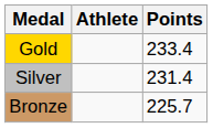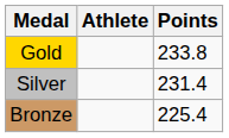 <table class="wikitable">
 <tr>
 <th>Medal</th>
 <th>Athlete</th>
 <th>Points</th>
 </tr>
 <tr>
 <td style="text-align:center;background-color:gold;">Gold</td>
 <td></td>
-<td>233.4</td>
+<td>233.8</td>
 </tr>
 <tr>
 <td style="text-align:center;background-color:silver;">Silver</td>
 <td></td>
 <td>231.4</td>
 </tr>
 <tr>
 <td style="text-align:center;background-color:#CC9966;">Bronze</td>
 <td></td>
-<td>225.7</td>
+<td>225.4</td>
 </tr>
 </table>
